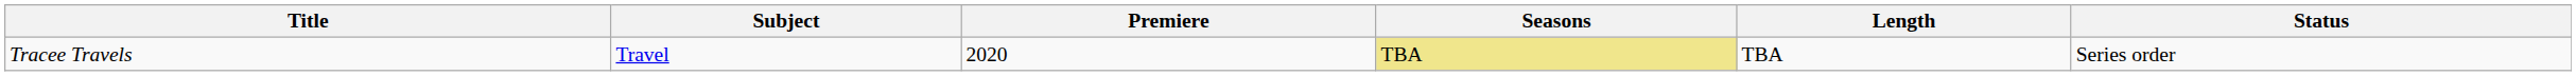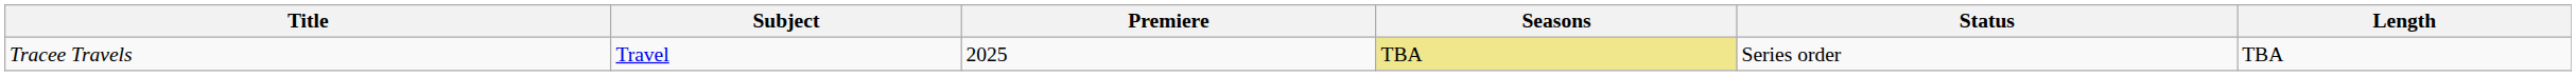 <table class="wikitable sortable" style="width:100%;">
 <tr>
 <th>Title</th>
 <th>Subject</th>
 <th>Premiere</th>
 <th>Seasons</th>
+<th>Status</th>
 <th>Length</th>
-<th>Status</th>
 </tr>
 <tr>
 <td><em>Tracee Travels</em></td>
 <td><a href='#'>Travel</a></td>
-<td>2020</td>
+<td>2025</td>
 <td style="background: khaki;">TBA</td>
+<td>Series order</td>
 <td>TBA</td>
-<td>Series order</td>
 </tr>
 </table>
